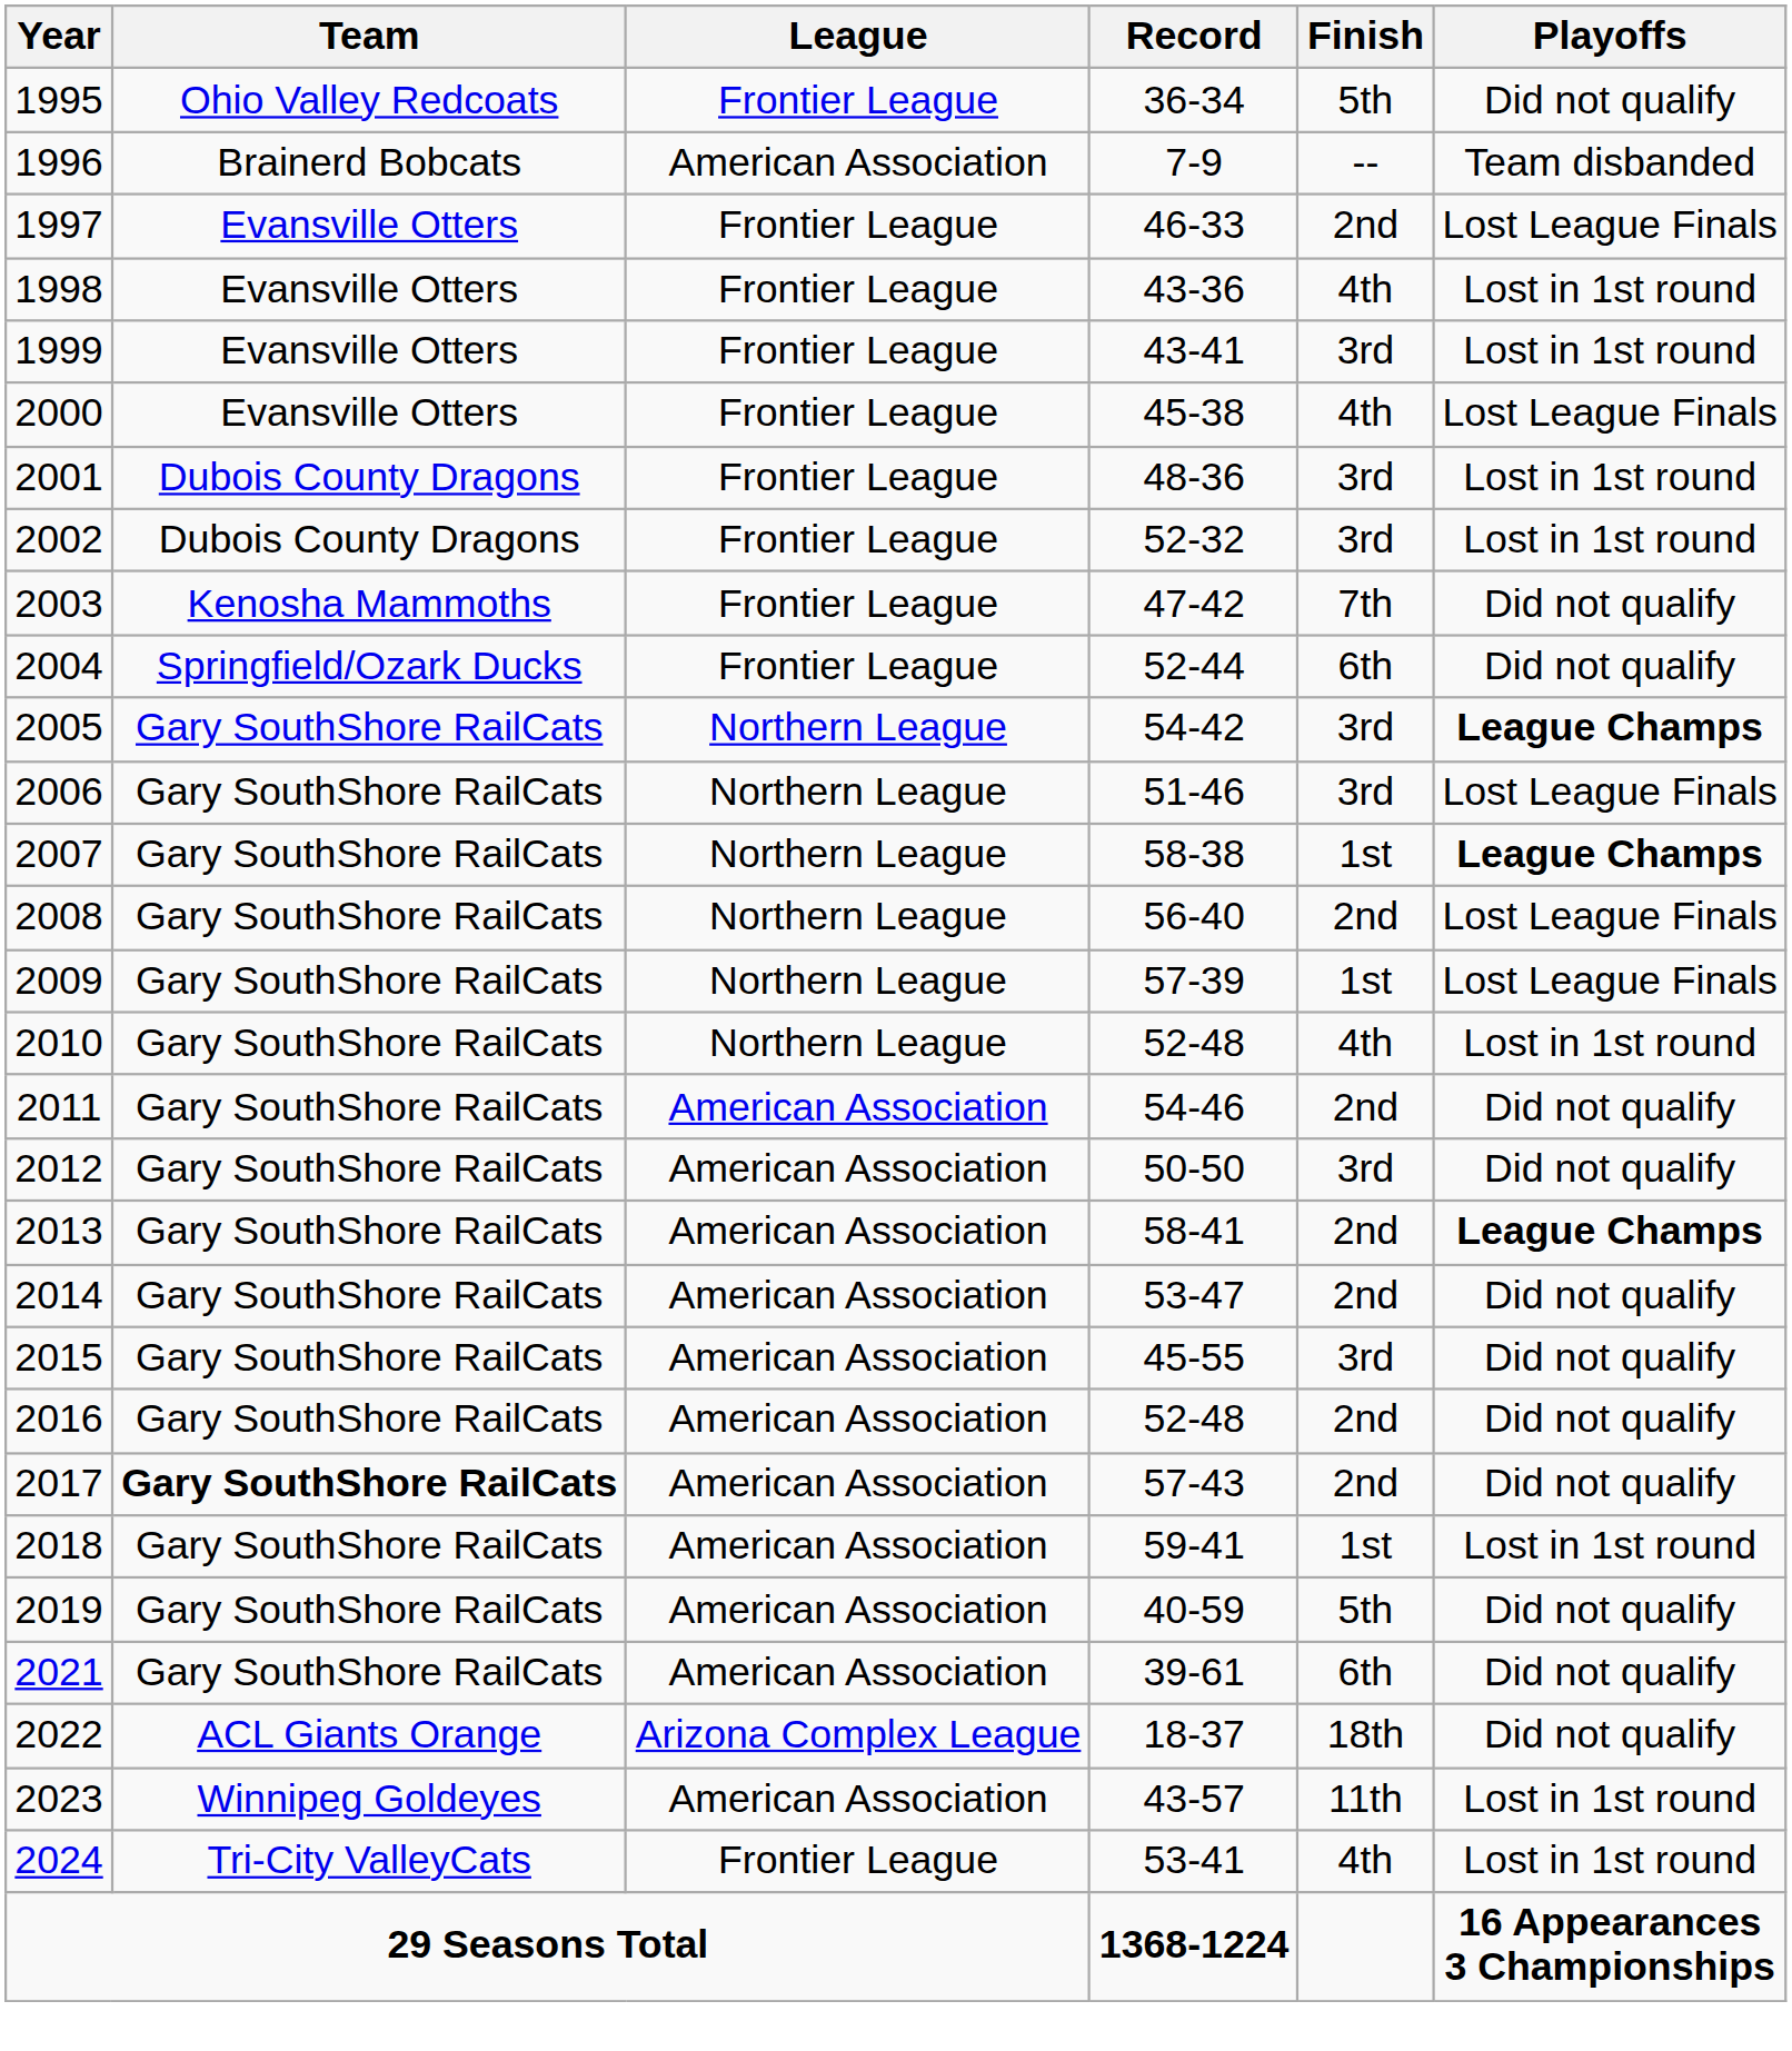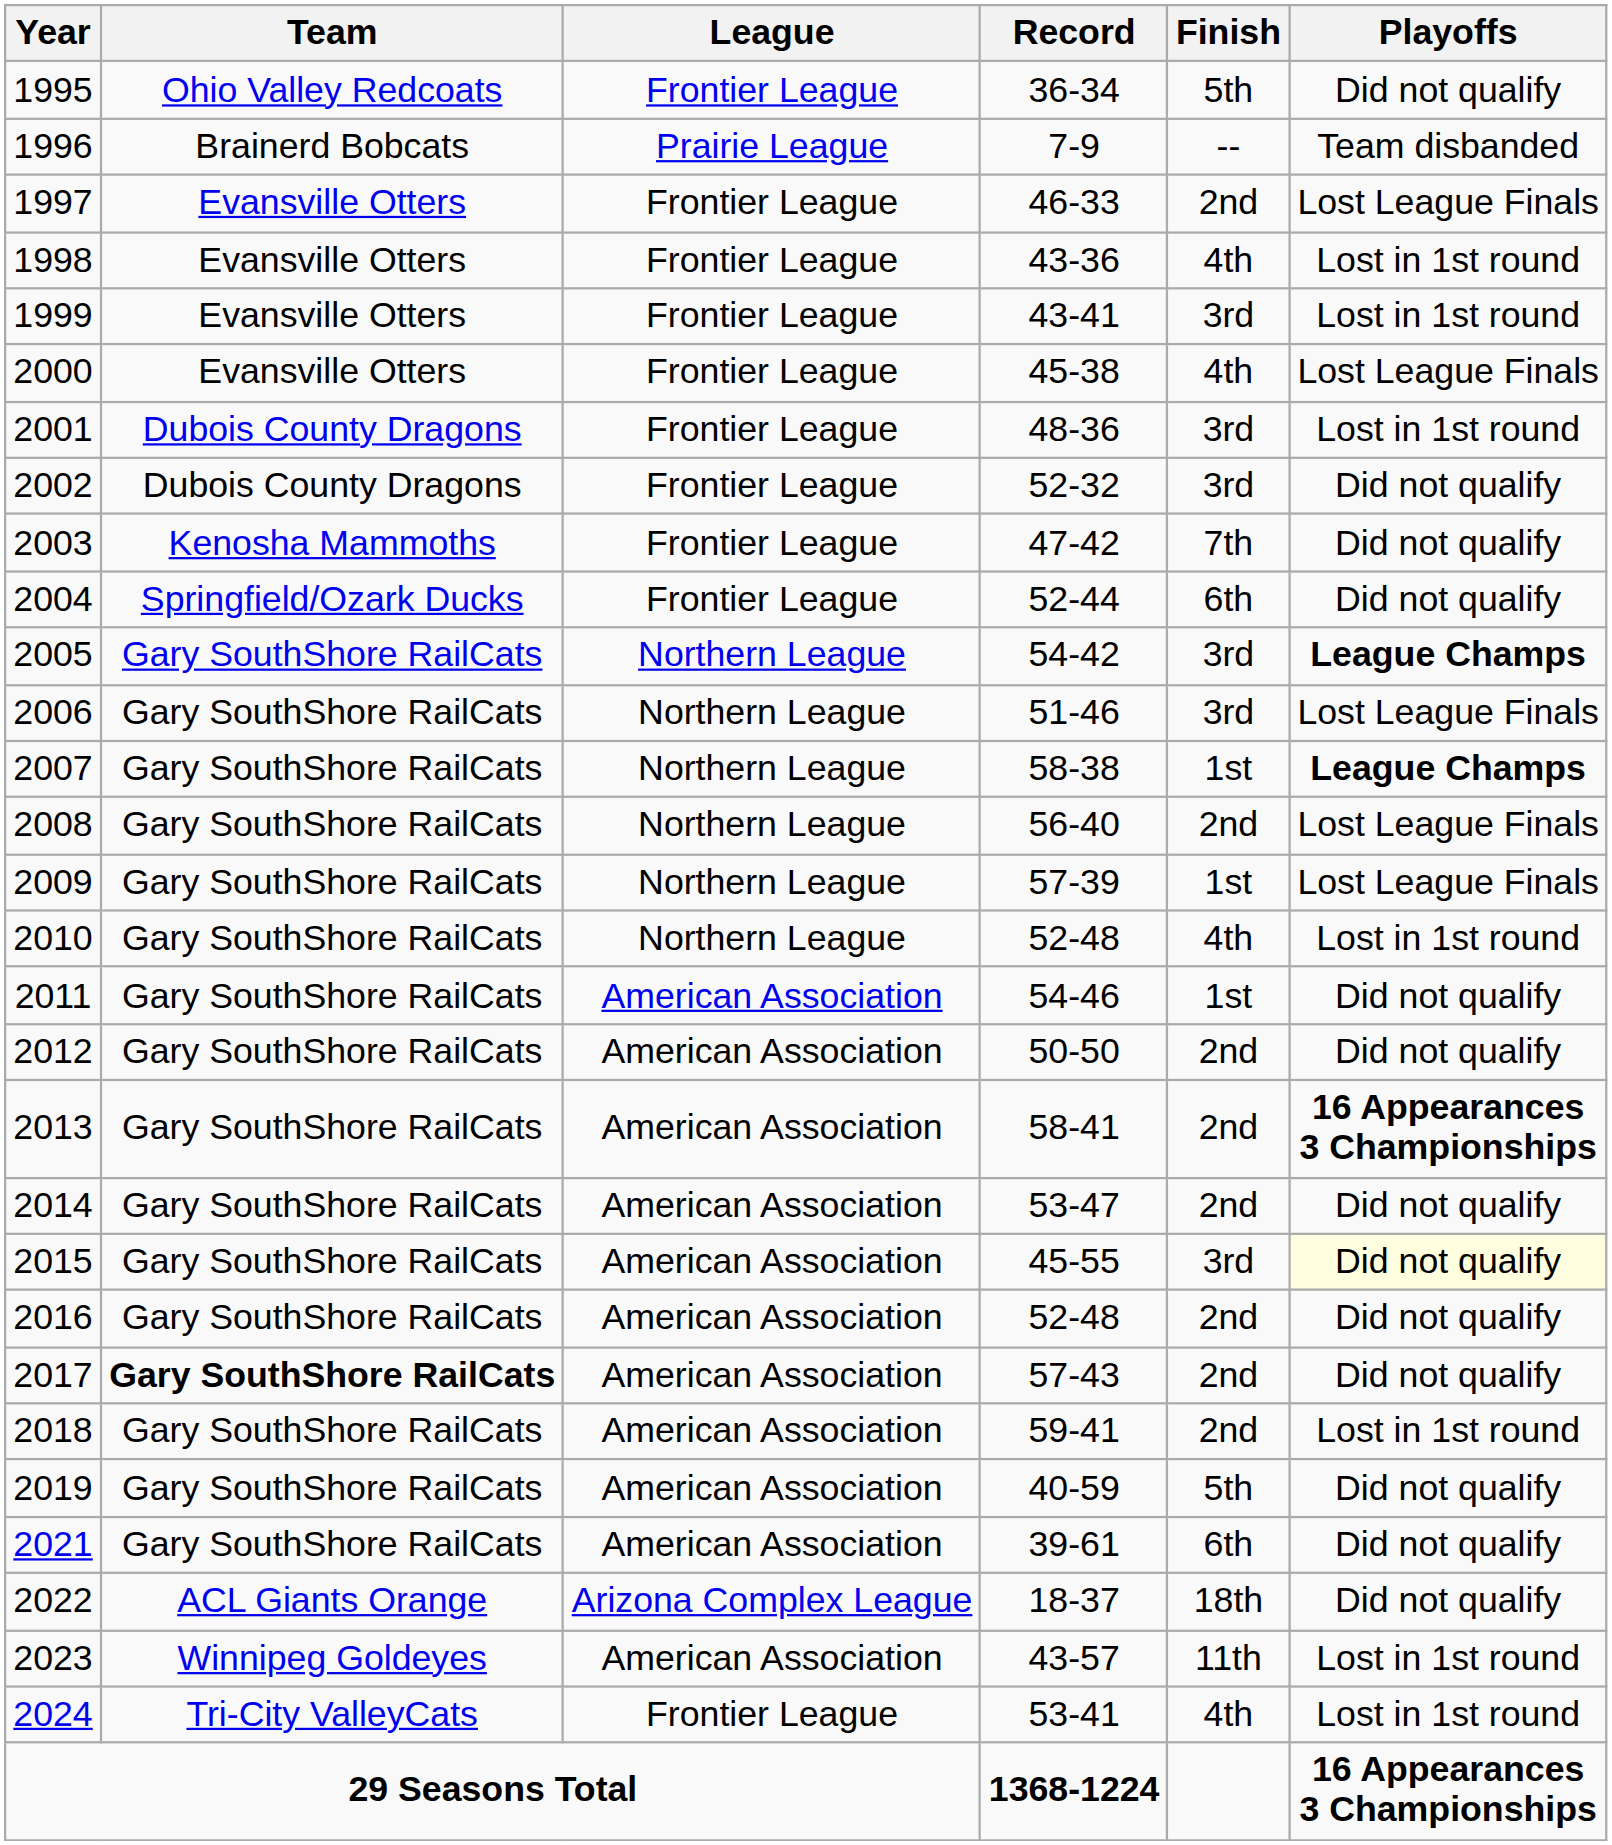 <table class="wikitable">
 <tr>
 <th>Year</th>
 <th>Team</th>
 <th>League</th>
 <th>Record</th>
 <th>Finish</th>
 <th>Playoffs</th>
 </tr>
 <tr align=center>
 <td>1995</td>
 <td><a href='#'>Ohio Valley Redcoats</a></td>
 <td><a href='#'>Frontier League</a></td>
 <td>36-34</td>
 <td>5th</td>
 <td>Did not qualify</td>
 </tr>
 <tr align=center>
 <td>1996</td>
 <td>Brainerd Bobcats</td>
-<td>American Association</td>
+<td><a href='#'>Prairie League</a></td>
 <td>7-9</td>
 <td>--</td>
 <td>Team disbanded</td>
 </tr>
 <tr align=center>
 <td>1997</td>
 <td><a href='#'>Evansville Otters</a></td>
 <td>Frontier League</td>
 <td>46-33</td>
 <td>2nd</td>
 <td>Lost League Finals</td>
 </tr>
 <tr align=center>
 <td>1998</td>
 <td>Evansville Otters</td>
 <td>Frontier League</td>
 <td>43-36</td>
 <td>4th</td>
 <td>Lost in 1st round</td>
 </tr>
 <tr align=center>
 <td>1999</td>
 <td>Evansville Otters</td>
 <td>Frontier League</td>
 <td>43-41</td>
 <td>3rd</td>
 <td>Lost in 1st round</td>
 </tr>
 <tr align=center>
 <td>2000</td>
 <td>Evansville Otters</td>
 <td>Frontier League</td>
 <td>45-38</td>
 <td>4th</td>
 <td>Lost League Finals</td>
 </tr>
 <tr align=center>
 <td>2001</td>
 <td><a href='#'>Dubois County Dragons</a></td>
 <td>Frontier League</td>
 <td>48-36</td>
 <td>3rd</td>
 <td>Lost in 1st round</td>
 </tr>
 <tr align=center>
 <td>2002</td>
 <td>Dubois County Dragons</td>
 <td>Frontier League</td>
 <td>52-32</td>
 <td>3rd</td>
-<td>Lost in 1st round</td>
+<td>Did not qualify</td>
 </tr>
 <tr align=center>
 <td>2003</td>
 <td><a href='#'>Kenosha Mammoths</a></td>
 <td>Frontier League</td>
 <td>47-42</td>
 <td>7th</td>
 <td>Did not qualify</td>
 </tr>
 <tr align=center>
 <td>2004</td>
 <td><a href='#'>Springfield/Ozark Ducks</a></td>
 <td>Frontier League</td>
 <td>52-44</td>
 <td>6th</td>
 <td>Did not qualify</td>
 </tr>
 <tr align=center>
 <td>2005</td>
 <td><a href='#'>Gary SouthShore RailCats</a></td>
 <td><a href='#'>Northern League</a></td>
 <td>54-42</td>
 <td>3rd</td>
 <td><strong>League Champs</strong></td>
 </tr>
 <tr align=center>
 <td>2006</td>
 <td>Gary SouthShore RailCats</td>
 <td>Northern League</td>
 <td>51-46</td>
 <td>3rd</td>
 <td>Lost League Finals</td>
 </tr>
 <tr align=center>
 <td>2007</td>
 <td>Gary SouthShore RailCats</td>
 <td>Northern League</td>
 <td>58-38</td>
 <td>1st</td>
 <td><strong>League Champs</strong></td>
 </tr>
 <tr align=center>
 <td>2008</td>
 <td>Gary SouthShore RailCats</td>
 <td>Northern League</td>
 <td>56-40</td>
 <td>2nd</td>
 <td>Lost League Finals</td>
 </tr>
 <tr align=center>
 <td>2009</td>
 <td>Gary SouthShore RailCats</td>
 <td>Northern League</td>
 <td>57-39</td>
 <td>1st</td>
 <td>Lost League Finals</td>
 </tr>
 <tr align=center>
 <td>2010</td>
 <td>Gary SouthShore RailCats</td>
 <td>Northern League</td>
 <td>52-48</td>
 <td>4th</td>
 <td>Lost in 1st round</td>
 </tr>
 <tr align=center>
 <td>2011</td>
 <td>Gary SouthShore RailCats</td>
 <td><a href='#'>American Association</a></td>
 <td>54-46</td>
-<td>2nd</td>
+<td>1st</td>
 <td>Did not qualify</td>
 </tr>
 <tr align=center>
 <td>2012</td>
 <td>Gary SouthShore RailCats</td>
 <td>American Association</td>
 <td>50-50</td>
-<td>3rd</td>
+<td>2nd</td>
 <td>Did not qualify</td>
 </tr>
 <tr align=center>
 <td>2013</td>
 <td>Gary SouthShore RailCats</td>
 <td>American Association</td>
 <td>58-41</td>
 <td>2nd</td>
-<td><strong>League Champs</strong></td>
+<td><strong>16 Appearances</strong><br><strong>3 Championships</strong></td>
 </tr>
 <tr align=center>
 <td>2014</td>
 <td>Gary SouthShore RailCats</td>
 <td>American Association</td>
 <td>53-47</td>
 <td>2nd</td>
 <td>Did not qualify</td>
 </tr>
 <tr align=center>
 <td>2015</td>
 <td>Gary SouthShore RailCats</td>
 <td>American Association</td>
 <td>45-55</td>
 <td>3rd</td>
-<td>Did not qualify</td>
+<td style="background: lightyellow;">Did not qualify</td>
 </tr>
 <tr align=center>
 <td>2016</td>
 <td>Gary SouthShore RailCats</td>
 <td>American Association</td>
 <td>52-48</td>
 <td>2nd</td>
 <td>Did not qualify</td>
 </tr>
 <tr align=center>
 <td>2017</td>
 <td><strong>Gary SouthShore RailCats</strong></td>
 <td>American Association</td>
 <td>57-43</td>
 <td>2nd</td>
 <td>Did not qualify</td>
 </tr>
 <tr align=center>
 <td>2018</td>
 <td>Gary SouthShore RailCats</td>
 <td>American Association</td>
 <td>59-41</td>
-<td>1st</td>
+<td>2nd</td>
 <td>Lost in 1st round</td>
 </tr>
 <tr align=center>
 <td>2019</td>
 <td>Gary SouthShore RailCats</td>
 <td>American Association</td>
 <td>40-59</td>
 <td>5th</td>
 <td>Did not qualify</td>
 </tr>
 <tr align=center>
 <td><a href='#'>2021</a></td>
 <td>Gary SouthShore RailCats</td>
 <td>American Association</td>
 <td>39-61</td>
 <td>6th</td>
 <td>Did not qualify</td>
 </tr>
 <tr align=center>
 <td>2022</td>
 <td><a href='#'>ACL Giants Orange</a></td>
 <td><a href='#'>Arizona Complex League</a></td>
 <td>18-37</td>
 <td>18th</td>
 <td>Did not qualify</td>
 </tr>
 <tr align=center>
 <td>2023</td>
 <td><a href='#'>Winnipeg Goldeyes</a></td>
 <td>American Association</td>
 <td>43-57</td>
 <td>11th</td>
 <td>Lost in 1st round</td>
 </tr>
 <tr align=center>
 <td><a href='#'>2024</a></td>
 <td><a href='#'>Tri-City ValleyCats</a></td>
 <td>Frontier League</td>
 <td>53-41</td>
 <td>4th</td>
 <td>Lost in 1st round</td>
 </tr>
 <tr align=center>
 <td colspan="3"><strong>29 Seasons Total</strong></td>
 <td><strong>1368-1224</strong></td>
 <td></td>
 <td><strong>16 Appearances</strong><br><strong>3 Championships</strong></td>
 </tr>
 </table>
